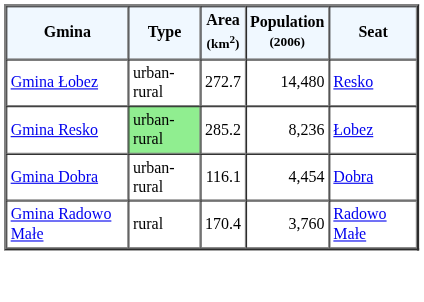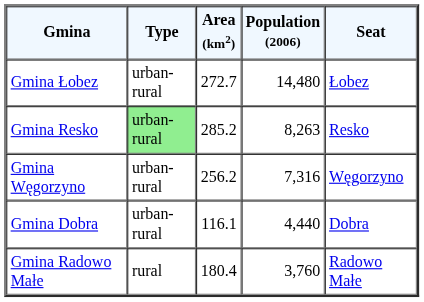 <table width="60%" border="2" cellpadding="3" cellspacing="0" style="font-size:90%;line-height:120%;">
 <tr bgcolor="F0F8FF">
 <td style="text-align:center;"><strong>Gmina</strong></td>
 <td style="text-align:center;"><strong>Type</strong></td>
 <td style="text-align:center;"><strong>Area<br><small>(km<sup>2</sup>)</small></strong></td>
 <td style="text-align:center;"><strong>Population<br><small>(2006)</small></strong></td>
 <td style="text-align:center;"><strong>Seat</strong></td>
 </tr>
 <tr>
 <td><a href='#'>Gmina Łobez</a></td>
 <td>urban-rural</td>
 <td style="text-align:right;">272.7</td>
 <td style="text-align:right;">14,480</td>
-<td><a href='#'>Resko</a></td>
+<td><a href='#'>Łobez</a></td>
 </tr>
 <tr>
 <td><a href='#'>Gmina Resko</a></td>
 <td style="background: lightgreen;">urban-rural</td>
 <td style="text-align:right;">285.2</td>
-<td style="text-align:right;">8,236</td>
-<td><a href='#'>Łobez</a></td>
+<td style="text-align:right;">8,263</td>
+<td><a href='#'>Resko</a></td>
+</tr>
+<tr>
+<td><a href='#'>Gmina Węgorzyno</a></td>
+<td>urban-rural</td>
+<td style="text-align:right;">256.2</td>
+<td style="text-align:right;">7,316</td>
+<td><a href='#'>Węgorzyno</a></td>
 </tr>
 <tr>
 <td><a href='#'>Gmina Dobra</a></td>
 <td>urban-rural</td>
 <td style="text-align:right;">116.1</td>
-<td style="text-align:right;">4,454</td>
+<td style="text-align:right;">4,440</td>
 <td><a href='#'>Dobra</a></td>
 </tr>
 <tr>
 <td><a href='#'>Gmina Radowo Małe</a></td>
 <td>rural</td>
-<td style="text-align:right;">170.4</td>
+<td style="text-align:right;">180.4</td>
 <td style="text-align:right;">3,760</td>
 <td><a href='#'>Radowo Małe</a></td>
 </tr>
 <tr>
 </tr>
 </table>
